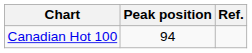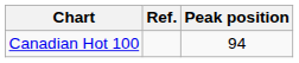 <table class="wikitable" style="text-align:center">
 <tr>
 <th>Chart</th>
+<th>Ref.</th>
 <th>Peak position</th>
-<th>Ref.</th>
 </tr>
 <tr>
 <td><a href='#'>Canadian Hot 100</a></td>
+<td></td>
 <td>94</td>
-<td></td>
 </tr>
 </table>
